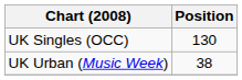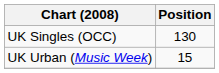 <table class="wikitable">
 <tr>
 <th>Chart (2008)</th>
 <th>Position</th>
 </tr>
 <tr>
 <td>UK Singles (OCC)</td>
 <td align="center">130</td>
 </tr>
 <tr>
 <td>UK Urban (<em><a href='#'>Music Week</a></em>)</td>
-<td align="center">38</td>
+<td align="center">15</td>
 </tr>
 <tr>
 </tr>
 </table>
